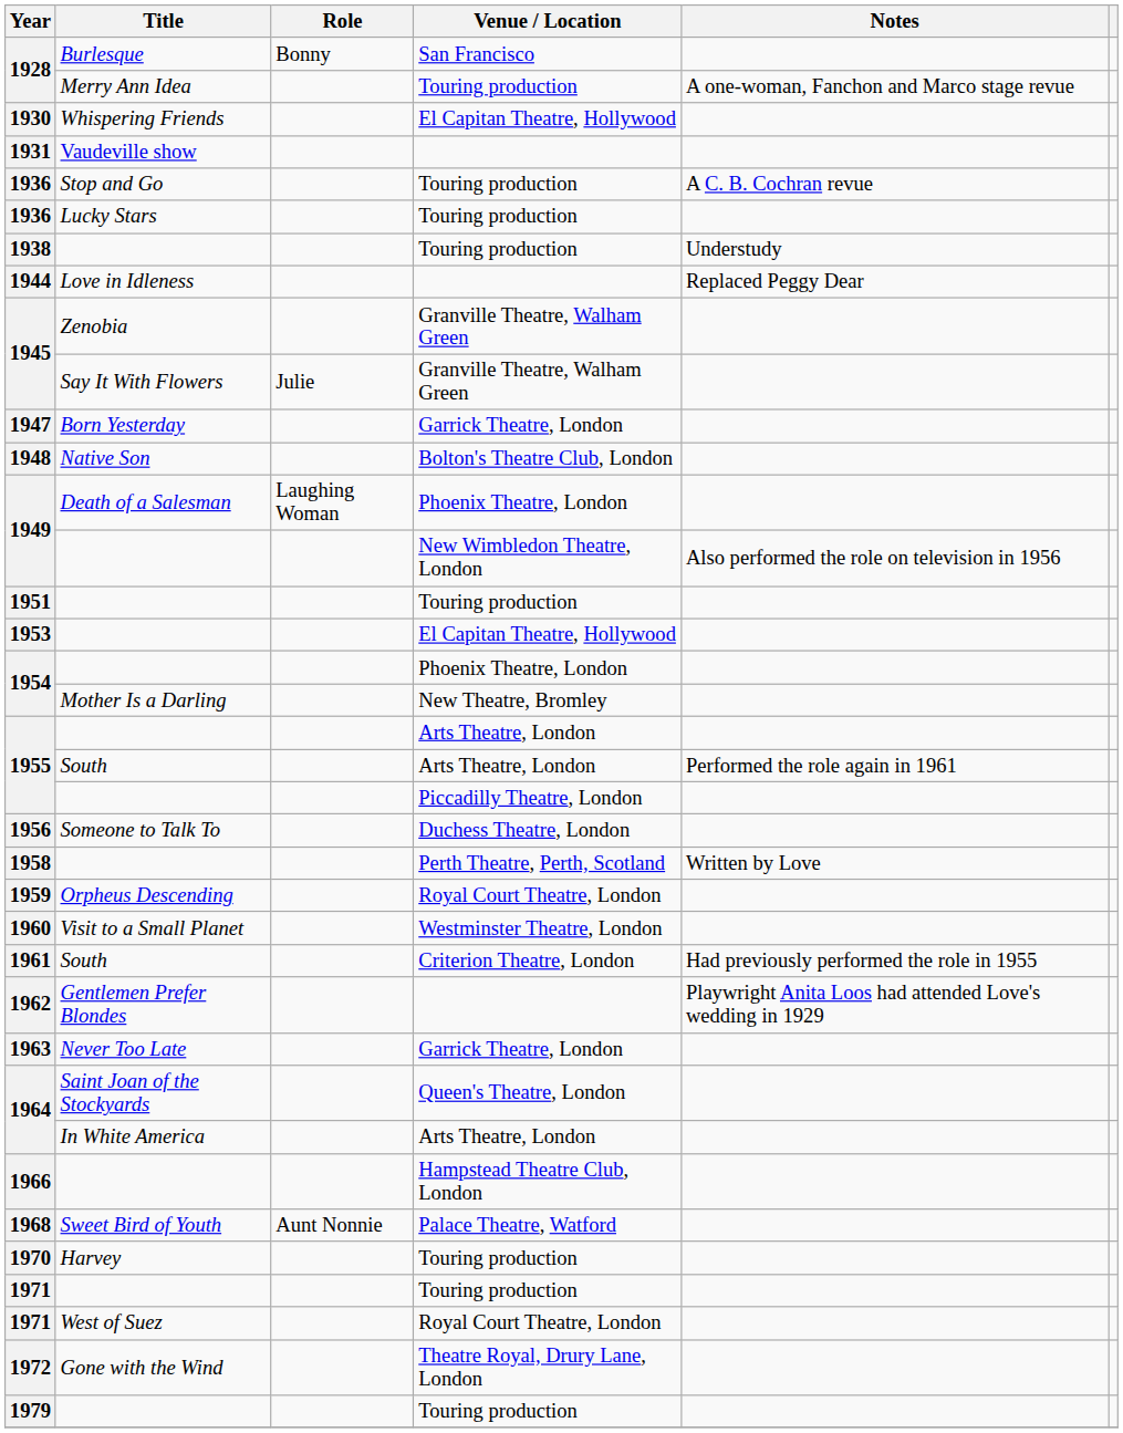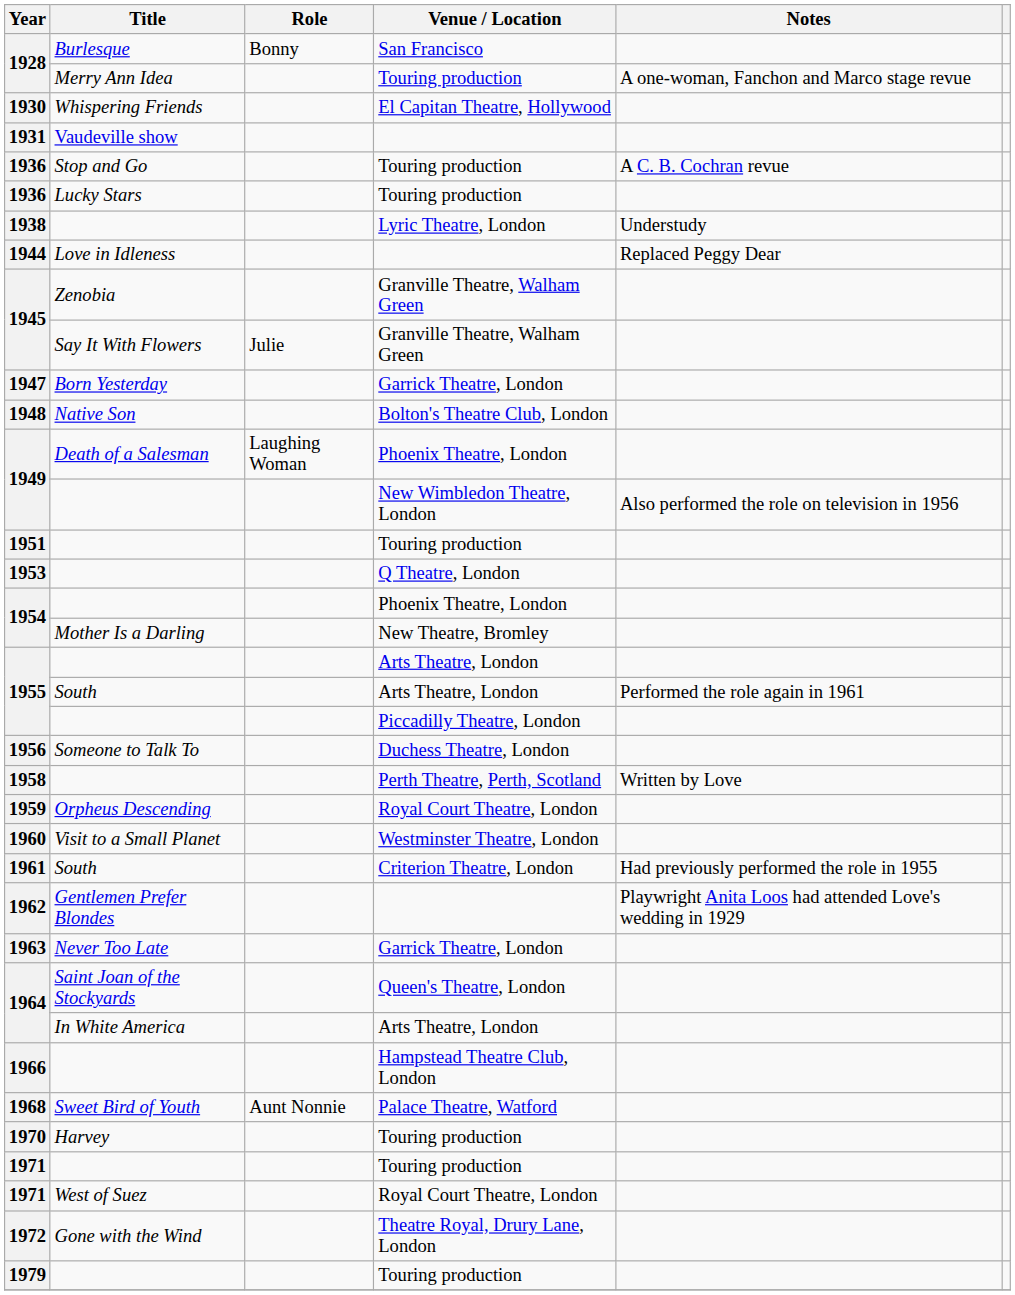 <table class="wikitable plainrowheaders sortable">
 <tr>
 <th scope="col">Year</th>
 <th scope="col">Title</th>
 <th scope="col">Role</th>
 <th scope="col">Venue / Location</th>
 <th scope="col" class="unsortable">Notes</th>
 <th scope="col" class="unsortable"></th>
 </tr>
 <tr>
 <th scope="row" rowspan="2">1928</th>
 <td><em><a href='#'>Burlesque</a></em></td>
 <td>Bonny</td>
 <td><a href='#'>San Francisco</a></td>
 <td></td>
 <td></td>
 </tr>
 <tr>
 <td><em>Merry Ann Idea</em></td>
 <td></td>
 <td><a href='#'>Touring production</a></td>
 <td>A one-woman, Fanchon and Marco stage revue</td>
 <td></td>
 </tr>
 <tr>
 <th scope="row">1930</th>
 <td><em>Whispering Friends</em></td>
 <td></td>
 <td><a href='#'>El Capitan Theatre</a>, <a href='#'>Hollywood</a></td>
 <td></td>
 <td></td>
 </tr>
 <tr>
 <th scope="row">1931</th>
 <td><a href='#'>Vaudeville show</a></td>
 <td></td>
 <td></td>
 <td></td>
 <td></td>
 </tr>
 <tr>
 <th scope="row">1936</th>
 <td><em>Stop and Go</em></td>
 <td></td>
 <td>Touring production</td>
 <td>A <a href='#'>C. B. Cochran</a> revue</td>
 <td></td>
 </tr>
 <tr>
 <th scope="row">1936</th>
 <td><em>Lucky Stars</em></td>
 <td></td>
 <td>Touring production</td>
 <td></td>
 <td></td>
 </tr>
 <tr>
 <th scope="row">1938</th>
 <td><em></em></td>
 <td></td>
-<td>Touring production</td>
+<td><a href='#'>Lyric Theatre</a>, London</td>
 <td>Understudy</td>
 <td></td>
 </tr>
 <tr>
 <th scope="row">1944</th>
 <td><em>Love in Idleness</em></td>
 <td></td>
 <td></td>
 <td>Replaced Peggy Dear</td>
 <td></td>
 </tr>
 <tr>
 <th scope="row" rowspan="2">1945</th>
 <td><em>Zenobia</em></td>
 <td></td>
 <td>Granville Theatre, <a href='#'>Walham Green</a></td>
 <td></td>
 <td></td>
 </tr>
 <tr>
 <td><em>Say It With Flowers</em></td>
 <td>Julie</td>
 <td>Granville Theatre, Walham Green</td>
 <td></td>
 <td></td>
 </tr>
 <tr>
 <th scope="row">1947</th>
 <td><em><a href='#'>Born Yesterday</a></em></td>
 <td></td>
 <td><a href='#'>Garrick Theatre</a>, London</td>
 <td></td>
 <td></td>
 </tr>
 <tr>
 <th scope="row">1948</th>
 <td><em><a href='#'>Native Son</a></em></td>
 <td></td>
 <td><a href='#'>Bolton's Theatre Club</a>, London</td>
 <td></td>
 <td></td>
 </tr>
 <tr>
 <th scope="row" rowspan="2">1949</th>
 <td><em><a href='#'>Death of a Salesman</a></em></td>
 <td>Laughing Woman</td>
 <td><a href='#'>Phoenix Theatre</a>, London</td>
 <td></td>
 <td></td>
 </tr>
 <tr>
 <td><em></em></td>
 <td></td>
 <td><a href='#'>New Wimbledon Theatre</a>, London</td>
 <td>Also performed the role on television in 1956</td>
 <td></td>
 </tr>
 <tr>
 <th scope="row">1951</th>
 <td><em></em></td>
 <td></td>
 <td>Touring production</td>
 <td></td>
 <td></td>
 </tr>
 <tr>
 <th scope="row">1953</th>
 <td><em></em></td>
 <td></td>
-<td><a href='#'>El Capitan Theatre</a>, <a href='#'>Hollywood</a></td>
+<td><a href='#'>Q Theatre</a>, London</td>
 <td></td>
 <td></td>
 </tr>
 <tr>
 <th scope="row" rowspan="2">1954</th>
 <td><em></em></td>
 <td></td>
 <td>Phoenix Theatre, London</td>
 <td></td>
 <td></td>
 </tr>
 <tr>
 <td><em>Mother Is a Darling</em></td>
 <td></td>
 <td>New Theatre, Bromley</td>
 <td></td>
 <td></td>
 </tr>
 <tr>
 <th scope="row" rowspan="3">1955</th>
 <td><em></em></td>
 <td></td>
 <td><a href='#'>Arts Theatre</a>, London</td>
 <td></td>
 <td></td>
 </tr>
 <tr>
 <td><em>South</em></td>
 <td></td>
 <td>Arts Theatre, London</td>
 <td>Performed the role again in 1961</td>
 <td></td>
 </tr>
 <tr>
 <td><em></em></td>
 <td></td>
 <td><a href='#'>Piccadilly Theatre</a>, London</td>
 <td></td>
 <td></td>
 </tr>
 <tr>
 <th scope="row">1956</th>
 <td><em>Someone to Talk To</em></td>
 <td></td>
 <td><a href='#'>Duchess Theatre</a>, London</td>
 <td></td>
 <td></td>
 </tr>
 <tr>
 <th scope="row">1958</th>
 <td><em></em></td>
 <td></td>
 <td><a href='#'>Perth Theatre</a>, <a href='#'>Perth, Scotland</a></td>
 <td>Written by Love</td>
 <td></td>
 </tr>
 <tr>
 <th scope="row">1959</th>
 <td><em><a href='#'>Orpheus Descending</a></em></td>
 <td></td>
 <td><a href='#'>Royal Court Theatre</a>, London</td>
 <td></td>
 <td></td>
 </tr>
 <tr>
 <th scope="row">1960</th>
 <td><em>Visit to a Small Planet</em></td>
 <td></td>
 <td><a href='#'>Westminster Theatre</a>, London</td>
 <td></td>
 <td></td>
 </tr>
 <tr>
 <th scope="row">1961</th>
 <td><em>South</em></td>
 <td></td>
 <td><a href='#'>Criterion Theatre</a>, London</td>
 <td>Had previously performed the role in 1955</td>
 <td></td>
 </tr>
 <tr>
 <th scope="row">1962</th>
 <td><em><a href='#'>Gentlemen Prefer Blondes</a></em></td>
 <td></td>
 <td></td>
 <td>Playwright <a href='#'>Anita Loos</a> had attended Love's wedding in 1929</td>
 <td></td>
 </tr>
 <tr>
 <th scope="row">1963</th>
 <td><em><a href='#'>Never Too Late</a></em></td>
 <td></td>
 <td><a href='#'>Garrick Theatre</a>, London</td>
 <td></td>
 <td></td>
 </tr>
 <tr>
 <th scope="row" rowspan="2">1964</th>
 <td><em><a href='#'>Saint Joan of the Stockyards</a></em></td>
 <td></td>
 <td><a href='#'>Queen's Theatre</a>, London</td>
 <td></td>
 <td></td>
 </tr>
 <tr>
 <td><em>In White America</em></td>
 <td></td>
 <td>Arts Theatre, London</td>
 <td></td>
 <td></td>
 </tr>
 <tr>
 <th scope="row">1966</th>
 <td><em></em></td>
 <td></td>
 <td><a href='#'>Hampstead Theatre Club</a>, London</td>
 <td></td>
 <td></td>
 </tr>
 <tr>
 <th scope="row">1968</th>
 <td><em><a href='#'>Sweet Bird of Youth</a></em></td>
 <td>Aunt Nonnie</td>
 <td><a href='#'>Palace Theatre</a>, <a href='#'>Watford</a></td>
 <td></td>
 <td></td>
 </tr>
 <tr>
 <th scope="row">1970</th>
 <td><em>Harvey</em></td>
 <td></td>
 <td>Touring production</td>
 <td></td>
 <td></td>
 </tr>
 <tr>
 <th scope="row">1971</th>
 <td><em></em></td>
 <td></td>
 <td>Touring production</td>
 <td></td>
 <td></td>
 </tr>
 <tr>
 <th scope="row">1971</th>
 <td><em>West of Suez</em></td>
 <td></td>
 <td>Royal Court Theatre, London</td>
 <td></td>
 <td></td>
 </tr>
 <tr>
 <th scope="row">1972</th>
 <td><em>Gone with the Wind</em></td>
 <td></td>
 <td><a href='#'>Theatre Royal, Drury Lane</a>, London</td>
 <td></td>
 <td></td>
 </tr>
 <tr>
 <th scope="row">1979</th>
 <td><em></em></td>
 <td></td>
 <td>Touring production</td>
 <td></td>
 <td></td>
 </tr>
 <tr>
 </tr>
 </table>
